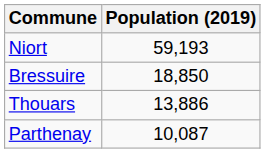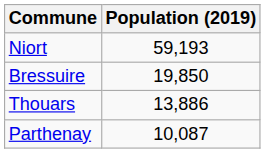 <table class=wikitable>
 <tr>
 <th>Commune</th>
 <th>Population (2019)</th>
 </tr>
 <tr>
 <td><a href='#'>Niort</a></td>
 <td style="text-align: center;">59,193</td>
 </tr>
 <tr>
 <td><a href='#'>Bressuire</a></td>
-<td style="text-align: center;">18,850</td>
+<td style="text-align: center;">19,850</td>
 </tr>
 <tr>
 <td><a href='#'>Thouars</a></td>
 <td style="text-align: center;">13,886</td>
 </tr>
 <tr>
 <td><a href='#'>Parthenay</a></td>
 <td style="text-align: center;">10,087</td>
 </tr>
 </table>
